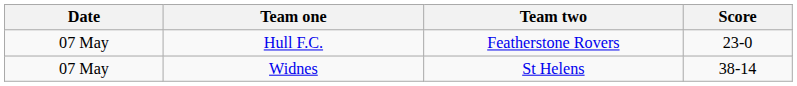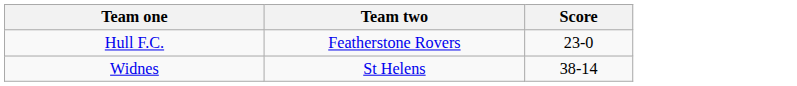 <table class="wikitable" style="text-align: center">
 <tr>
-<th width=150>Date</th>
 <th width=250>Team one</th>
 <th width=250>Team two</th>
 <th width=100>Score</th>
 </tr>
 <tr>
-<td>07 May</td>
 <td><a href='#'>Hull F.C.</a></td>
 <td><a href='#'>Featherstone Rovers</a></td>
 <td>23-0</td>
 </tr>
 <tr>
-<td>07 May</td>
 <td><a href='#'>Widnes</a></td>
 <td><a href='#'>St Helens</a></td>
 <td>38-14</td>
 </tr>
 </table>
